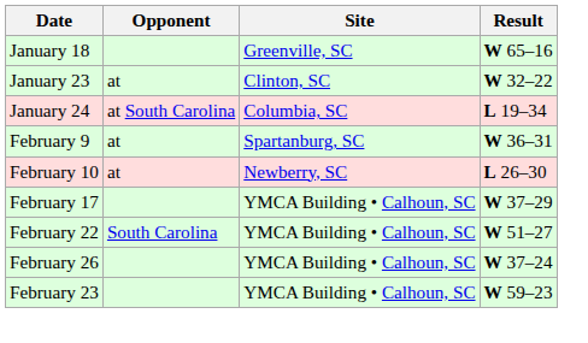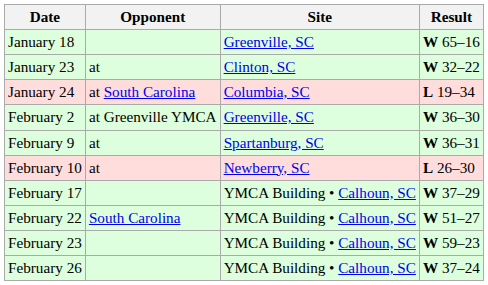 <table class="wikitable" style="font-size:95%;">
 <tr>
 <th>Date</th>
 <th>Opponent</th>
 <th>Site</th>
 <th>Result</th>
 </tr>
 <tr style="background: #ddffdd;">
 <td>January 18</td>
 <td></td>
 <td><a href='#'>Greenville, SC</a></td>
 <td><strong>W</strong> 65–16</td>
 </tr>
 <tr style="background: #ddffdd;">
 <td>January 23</td>
 <td>at </td>
 <td><a href='#'>Clinton, SC</a></td>
 <td><strong>W</strong> 32–22</td>
 </tr>
 <tr style="background: #ffdddd;">
 <td>January 24</td>
 <td>at <a href='#'>South Carolina</a></td>
 <td><a href='#'>Columbia, SC</a></td>
 <td><strong>L</strong> 19–34</td>
 </tr>
 <tr style="background: #ddffdd;">
+<td>February 2</td>
+<td>at Greenville YMCA</td>
+<td><a href='#'>Greenville, SC</a></td>
+<td><strong>W</strong> 36–30</td>
+</tr>
+<tr style="background: #ddffdd;">
 <td>February 9</td>
 <td>at </td>
 <td><a href='#'>Spartanburg, SC</a></td>
 <td><strong>W</strong> 36–31</td>
 </tr>
 <tr style="background: #ffdddd;">
 <td>February 10</td>
 <td>at </td>
 <td><a href='#'>Newberry, SC</a></td>
 <td><strong>L</strong> 26–30</td>
 </tr>
 <tr style="background: #ddffdd;">
 <td>February 17</td>
 <td></td>
 <td>YMCA Building • <a href='#'>Calhoun, SC</a></td>
 <td><strong>W</strong> 37–29</td>
 </tr>
 <tr style="background: #ddffdd;">
 <td>February 22</td>
 <td><a href='#'>South Carolina</a></td>
 <td>YMCA Building • <a href='#'>Calhoun, SC</a></td>
 <td><strong>W</strong> 51–27</td>
 </tr>
 <tr style="background: #ddffdd;">
+<td>February 23</td>
+<td></td>
+<td>YMCA Building • <a href='#'>Calhoun, SC</a></td>
+<td><strong>W</strong> 59–23</td>
+</tr>
+<tr style="background: #ddffdd;">
 <td>February 26</td>
 <td></td>
 <td>YMCA Building • <a href='#'>Calhoun, SC</a></td>
 <td><strong>W</strong> 37–24</td>
 </tr>
-<tr style="background: #ddffdd;">
-<td>February 23</td>
-<td></td>
-<td>YMCA Building • <a href='#'>Calhoun, SC</a></td>
-<td><strong>W</strong> 59–23</td>
-</tr>
 </table>
